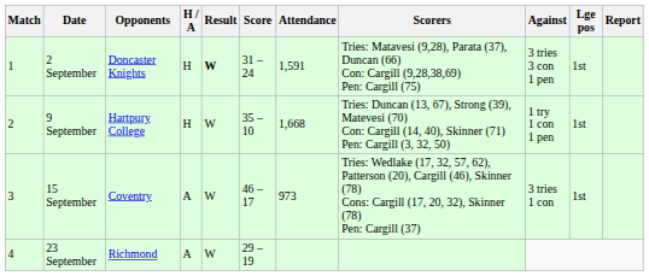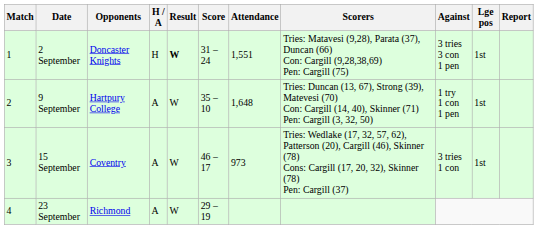 <table class="wikitable" style="text-align:left">
 <tr>
 <th>Match</th>
 <th>Date</th>
 <th>Opponents</th>
 <th>H / A</th>
 <th>Result</th>
 <th>Score</th>
 <th>Attendance</th>
 <th>Scorers</th>
 <th>Against</th>
 <th>Lge pos</th>
 <th>Report</th>
 </tr>
 <tr bgcolor="#ddffdd">
 <td>1</td>
 <td>2 September</td>
 <td><a href='#'>Doncaster Knights</a></td>
 <td>H</td>
 <td><strong>W</strong></td>
 <td>31 – 24</td>
-<td>1,591</td>
+<td>1,551</td>
 <td>Tries: Matavesi (9,28), Parata (37), Duncan (66)<br>Con: Cargill (9,28,38,69)<br>Pen: Cargill (75)</td>
 <td>3 tries<br>3 con<br>1 pen</td>
 <td>1st</td>
 <td></td>
 </tr>
 <tr bgcolor="#ddffdd">
 <td>2</td>
 <td>9 September</td>
 <td><a href='#'>Hartpury College</a></td>
-<td>H</td>
+<td>A</td>
 <td>W</td>
 <td>35 – 10</td>
-<td>1,668</td>
+<td>1,648</td>
 <td>Tries: Duncan (13, 67), Strong (39), Matevesi (70)<br>Con: Cargill (14, 40), Skinner (71)<br>Pen: Cargill (3, 32, 50)</td>
 <td>1 try<br>1 con<br>1 pen</td>
 <td>1st</td>
 <td></td>
 </tr>
 <tr bgcolor="#ddffdd">
 <td>3</td>
 <td>15 September</td>
 <td><a href='#'>Coventry</a></td>
 <td>A</td>
 <td>W</td>
 <td>46 – 17</td>
 <td>973</td>
 <td>Tries: Wedlake (17, 32, 57, 62), Patterson (20), Cargill (46), Skinner (78)<br>Cons: Cargill (17, 20, 32), Skinner (78)<br>Pen: Cargill (37)</td>
 <td>3 tries<br>1 con</td>
 <td>1st</td>
 <td></td>
 </tr>
 <tr bgcolor="#ddffdd">
 <td>4</td>
 <td>23 September</td>
 <td><a href='#'>Richmond</a></td>
 <td>A</td>
 <td>W</td>
 <td>29 – 19</td>
 <td></td>
 <td></td>
 </tr>
 </table>
